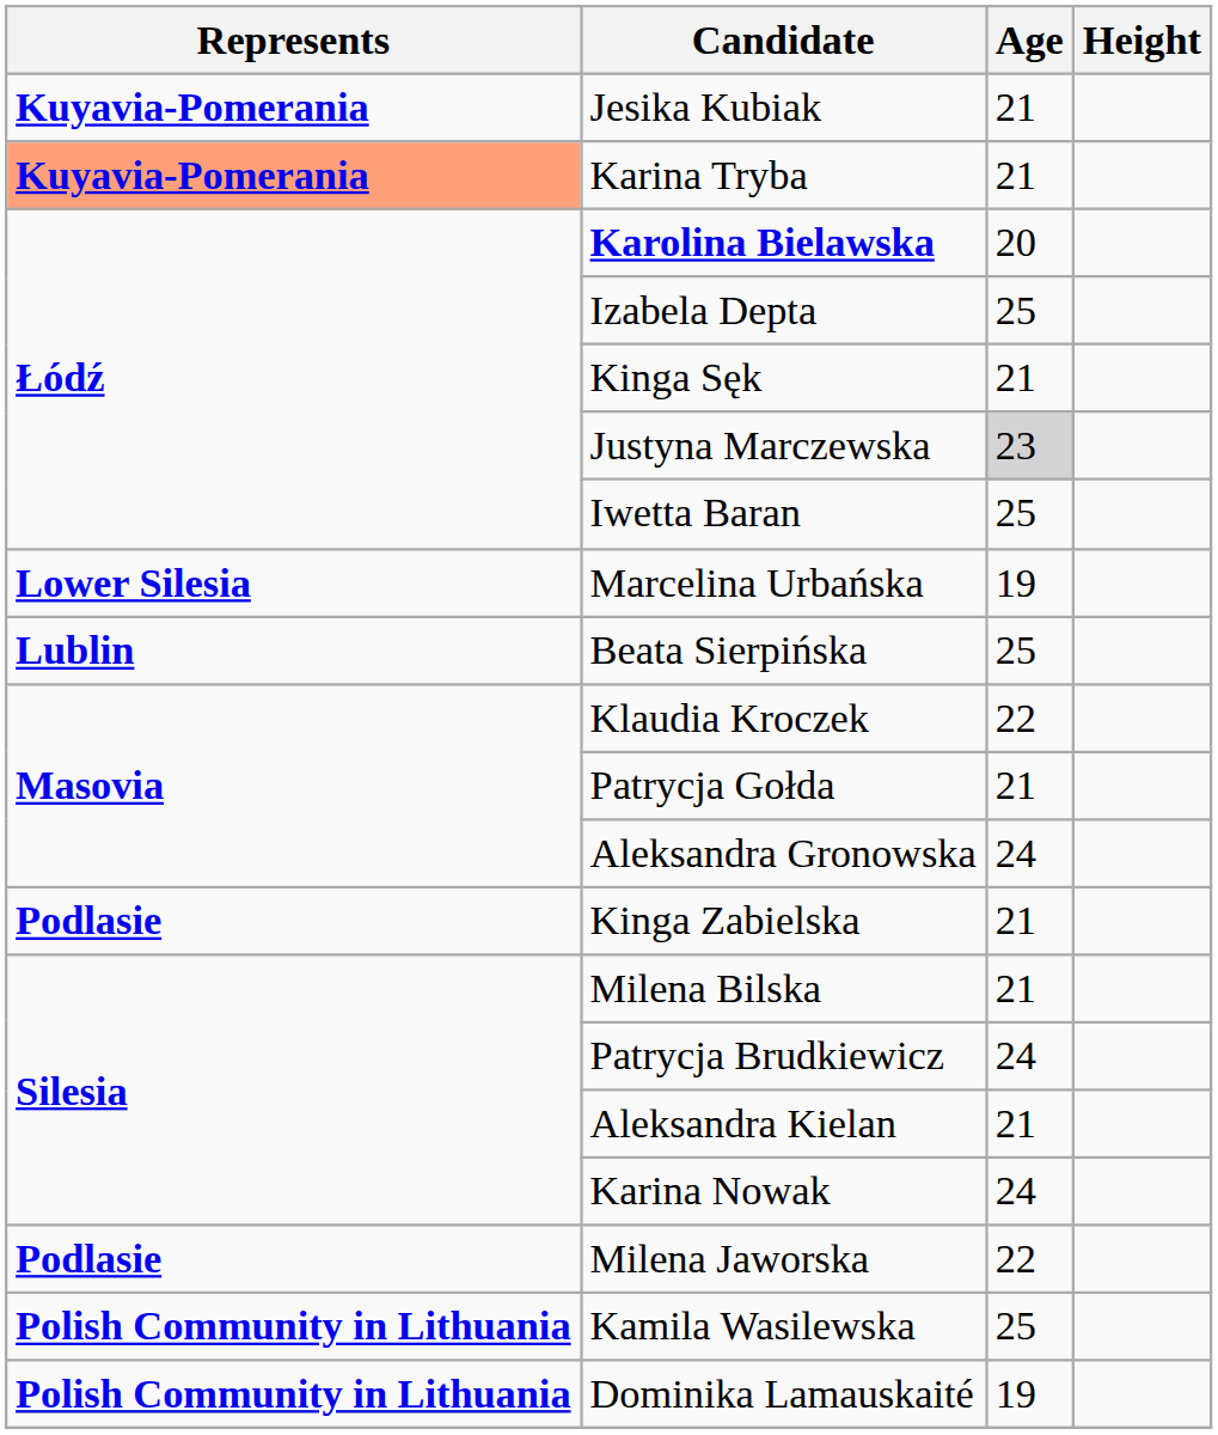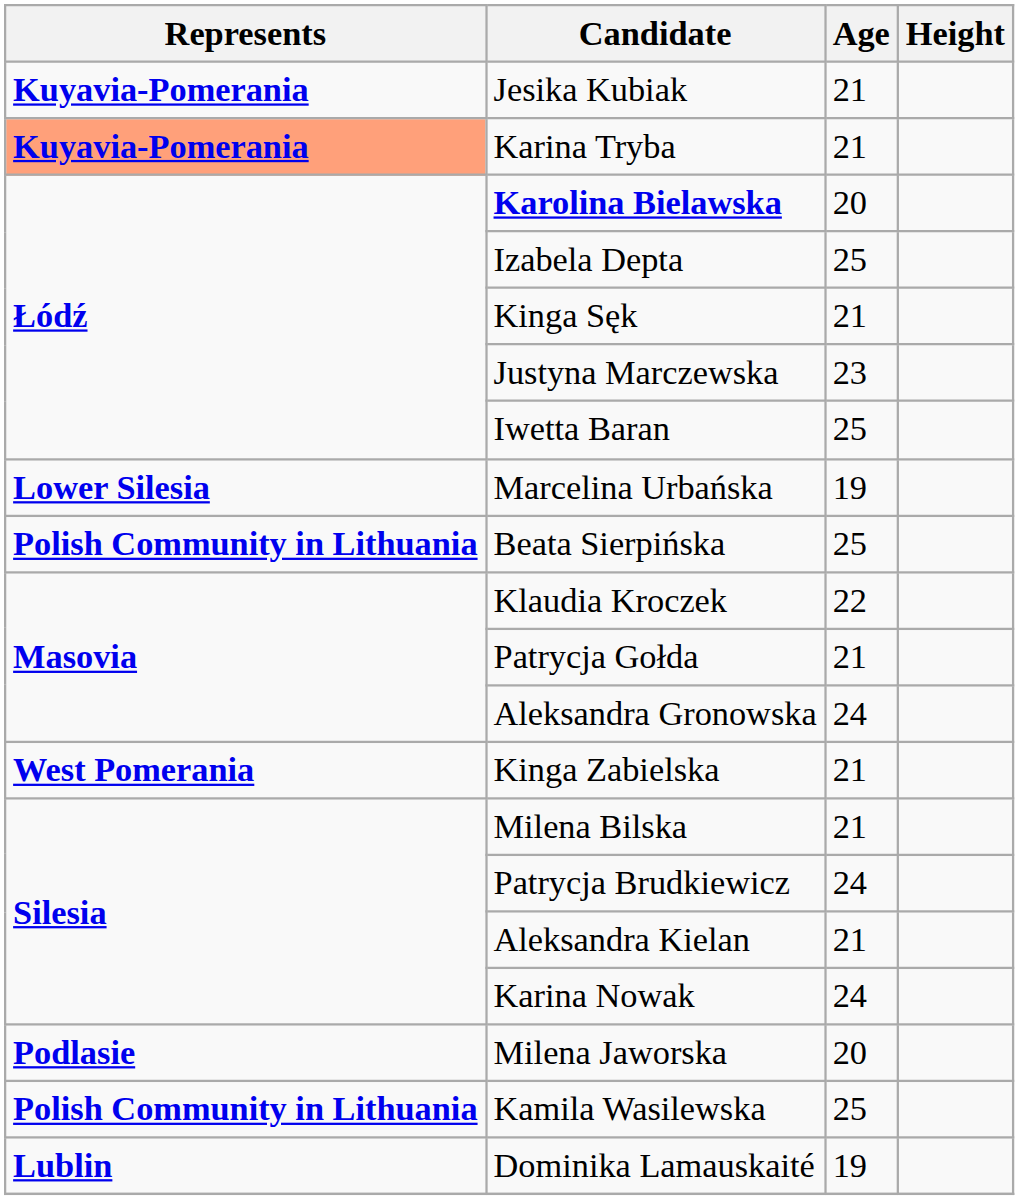 <table class="wikitable sortable" style="font-size: 95%;">
 <tr>
 <th>Represents</th>
 <th>Candidate</th>
 <th>Age</th>
 <th>Height</th>
 </tr>
 <tr>
 <td> <strong><a href='#'>Kuyavia-Pomerania</a></strong></td>
 <td>Jesika Kubiak</td>
 <td>21</td>
 <td></td>
 </tr>
 <tr>
 <td style="background: lightsalmon;"> <strong><a href='#'>Kuyavia-Pomerania</a></strong></td>
 <td>Karina Tryba</td>
 <td>21</td>
 <td></td>
 </tr>
 <tr>
 <td rowspan="5"> <strong><a href='#'>Łódź</a></strong></td>
 <td><strong><a href='#'>Karolina Bielawska</a></strong></td>
 <td>20</td>
 <td></td>
 </tr>
 <tr>
 <td>Izabela Depta</td>
 <td>25</td>
 <td></td>
 </tr>
 <tr>
 <td>Kinga Sęk</td>
 <td>21</td>
 <td></td>
 </tr>
 <tr>
 <td>Justyna Marczewska</td>
-<td style="background: lightgrey;">23</td>
+<td>23</td>
 <td></td>
 </tr>
 <tr>
 <td>Iwetta Baran</td>
 <td>25</td>
 <td></td>
 </tr>
 <tr>
 <td> <strong><a href='#'>Lower Silesia</a></strong></td>
 <td>Marcelina Urbańska</td>
 <td>19</td>
 <td></td>
 </tr>
 <tr>
-<td> <strong><a href='#'>Lublin</a></strong></td>
+<td> <strong><a href='#'>Polish Community in Lithuania</a></strong></td>
 <td>Beata Sierpińska</td>
 <td>25</td>
 <td></td>
 </tr>
 <tr>
 <td rowspan="3"> <strong><a href='#'>Masovia</a></strong></td>
 <td>Klaudia Kroczek</td>
 <td>22</td>
 <td></td>
 </tr>
 <tr>
 <td>Patrycja Gołda</td>
 <td>21</td>
 <td></td>
 </tr>
 <tr>
 <td>Aleksandra Gronowska</td>
 <td>24</td>
 <td></td>
 </tr>
 <tr>
-<td> <strong><a href='#'>Podlasie</a></strong></td>
+<td> <strong><a href='#'>West Pomerania</a></strong></td>
 <td>Kinga Zabielska</td>
 <td>21</td>
 <td></td>
 </tr>
 <tr>
 <td rowspan="4"> <strong><a href='#'>Silesia</a></strong></td>
 <td>Milena Bilska</td>
 <td>21</td>
 <td></td>
 </tr>
 <tr>
 <td>Patrycja Brudkiewicz</td>
 <td>24</td>
 <td></td>
 </tr>
 <tr>
 <td>Aleksandra Kielan</td>
 <td>21</td>
 <td></td>
 </tr>
 <tr>
 <td>Karina Nowak</td>
 <td>24</td>
 <td></td>
 </tr>
 <tr>
 <td> <strong><a href='#'>Podlasie</a></strong></td>
 <td>Milena Jaworska</td>
-<td>22</td>
+<td>20</td>
 <td></td>
 </tr>
 <tr>
 <td> <strong><a href='#'>Polish Community in Lithuania</a></strong></td>
 <td>Kamila Wasilewska</td>
 <td>25</td>
 <td></td>
 </tr>
 <tr>
-<td> <strong><a href='#'>Polish Community in Lithuania</a></strong></td>
+<td> <strong><a href='#'>Lublin</a></strong></td>
 <td>Dominika Lamauskaité</td>
 <td>19</td>
 <td></td>
 </tr>
 <tr>
 </tr>
 </table>
